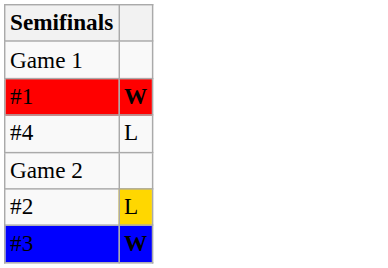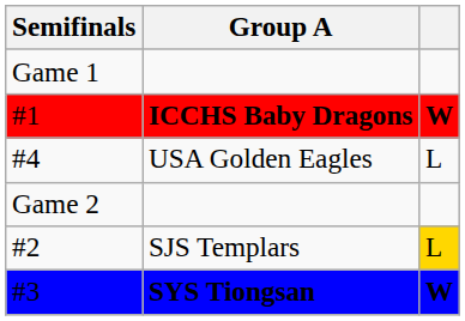 <table class="wikitable">
 <tr>
 <th>Semifinals</th>
+<th>Group A</th>
 <th></th>
 </tr>
 <tr>
 <td>Game 1</td>
 <td></td>
+<td></td>
 </tr>
 <tr bgcolor="Red">
 <td>#1</td>
+<td><strong>ICCHS Baby Dragons</strong></td>
 <td><strong>W</strong></td>
 </tr>
 <tr>
 <td>#4</td>
+<td>USA Golden Eagles</td>
 <td>L</td>
 </tr>
 <tr>
 <td>Game 2</td>
 <td></td>
+<td></td>
 </tr>
 <tr>
 <td>#2</td>
+<td>SJS Templars</td>
 <td style="background: gold;">L</td>
 </tr>
 <tr bgcolor="Blue">
 <td>#3</td>
+<td><strong>SYS Tiongsan</strong></td>
 <td><strong>W</strong></td>
 </tr>
 </table>
